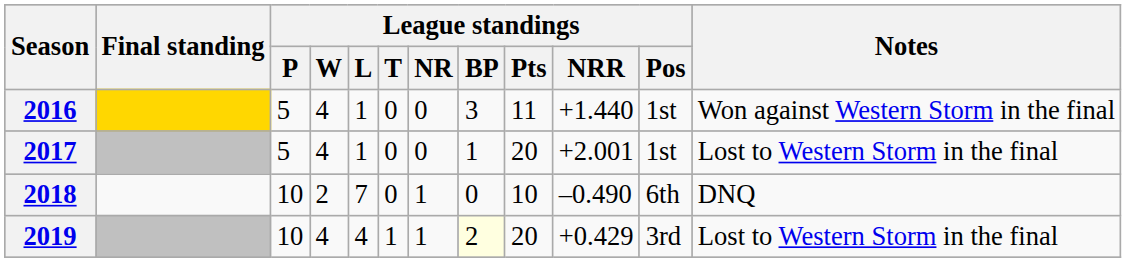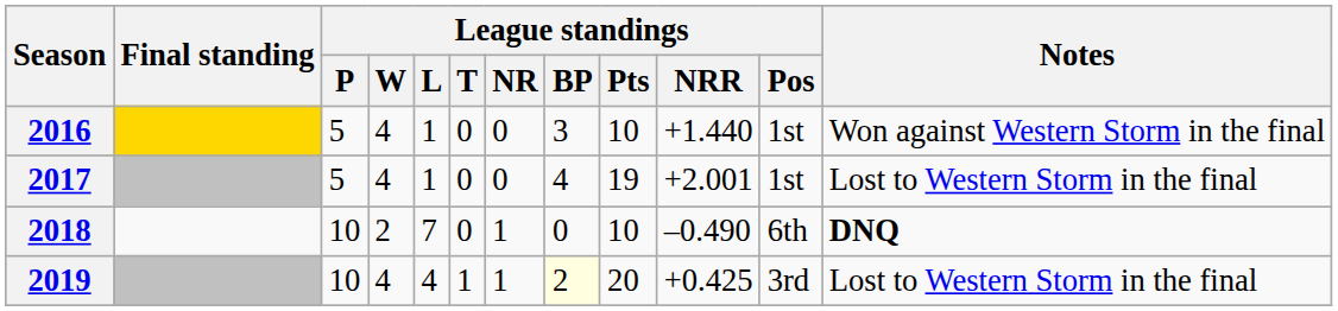 <table class="wikitable sortable">
 <tr>
 <th scope="col" rowspan="2">Season</th>
 <th scope="col" rowspan="2">Final standing</th>
 <th scope="col" colspan="9">League standings</th>
 <th scope="col" rowspan="2">Notes</th>
 </tr>
 <tr>
 <th scope="col">P</th>
 <th scope="col">W</th>
 <th scope="col">L</th>
 <th scope="col">T</th>
 <th scope="col">NR</th>
 <th scope="col">BP</th>
 <th scope="col">Pts</th>
 <th scope="col">NRR</th>
 <th scope="col">Pos</th>
 </tr>
 <tr>
 <th scope="row"><a href='#'>2016</a></th>
 <td style="background:gold;"></td>
 <td>5</td>
 <td>4</td>
 <td>1</td>
 <td>0</td>
 <td>0</td>
 <td>3</td>
-<td>11</td>
+<td>10</td>
 <td>+1.440</td>
 <td>1st</td>
 <td>Won against <a href='#'>Western Storm</a> in the final</td>
 </tr>
 <tr>
 <th scope="row"><a href='#'>2017</a></th>
 <td style="background:silver"></td>
 <td>5</td>
 <td>4</td>
 <td>1</td>
 <td>0</td>
 <td>0</td>
-<td>1</td>
-<td>20</td>
+<td>4</td>
+<td>19</td>
 <td>+2.001</td>
 <td>1st</td>
 <td>Lost to <a href='#'>Western Storm</a> in the final</td>
 </tr>
 <tr>
 <th scope="row"><a href='#'>2018</a></th>
 <td></td>
 <td>10</td>
 <td>2</td>
 <td>7</td>
 <td>0</td>
 <td>1</td>
 <td>0</td>
 <td>10</td>
 <td>–0.490</td>
 <td>6th</td>
-<td>DNQ</td>
+<td><strong>DNQ</strong></td>
 </tr>
 <tr>
 <th scope="row"><a href='#'>2019</a></th>
 <td style="background:silver"></td>
 <td>10</td>
 <td>4</td>
 <td>4</td>
 <td>1</td>
 <td>1</td>
 <td style="background: lightyellow;">2</td>
 <td>20</td>
-<td>+0.429</td>
+<td>+0.425</td>
 <td>3rd</td>
 <td>Lost to <a href='#'>Western Storm</a> in the final</td>
 </tr>
 </table>
